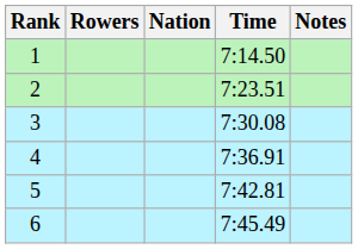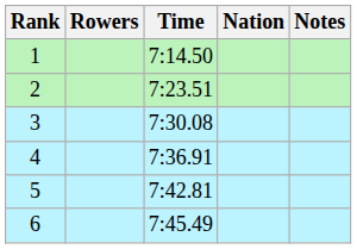 <table class="wikitable sortable" style=text-align:center>
 <tr>
 <th>Rank</th>
 <th>Rowers</th>
+<th>Time</th>
 <th>Nation</th>
-<th>Time</th>
 <th>Notes</th>
 </tr>
 <tr bgcolor=bbf3bb>
 <td>1</td>
 <td align=left></td>
+<td>7:14.50</td>
 <td align=left></td>
-<td>7:14.50</td>
 <td></td>
 </tr>
 <tr bgcolor=bbf3bb>
 <td>2</td>
 <td align=left></td>
+<td>7:23.51</td>
 <td align=left></td>
-<td>7:23.51</td>
 <td></td>
 </tr>
 <tr bgcolor=bbf3ff>
 <td>3</td>
 <td align=left></td>
+<td>7:30.08</td>
 <td align=left></td>
-<td>7:30.08</td>
 <td></td>
 </tr>
 <tr bgcolor=bbf3ff>
 <td>4</td>
 <td align=left></td>
+<td>7:36.91</td>
 <td align=left></td>
-<td>7:36.91</td>
 <td></td>
 </tr>
 <tr bgcolor=bbf3ff>
 <td>5</td>
 <td align=left></td>
+<td>7:42.81</td>
 <td align=left></td>
-<td>7:42.81</td>
 <td></td>
 </tr>
 <tr bgcolor=bbf3ff>
 <td>6</td>
 <td align=left></td>
+<td>7:45.49</td>
 <td align=left></td>
-<td>7:45.49</td>
 <td></td>
 </tr>
 </table>
